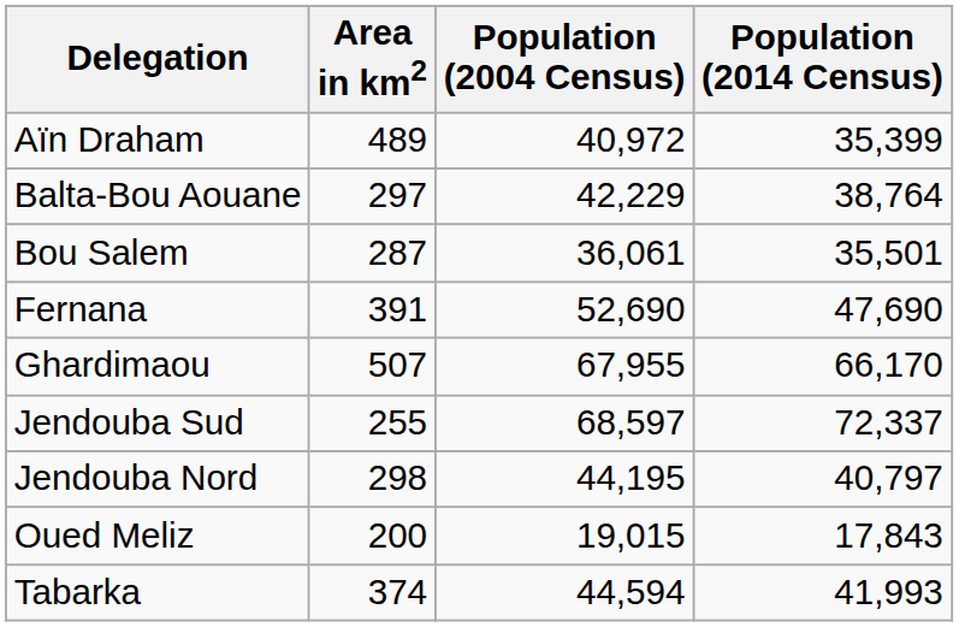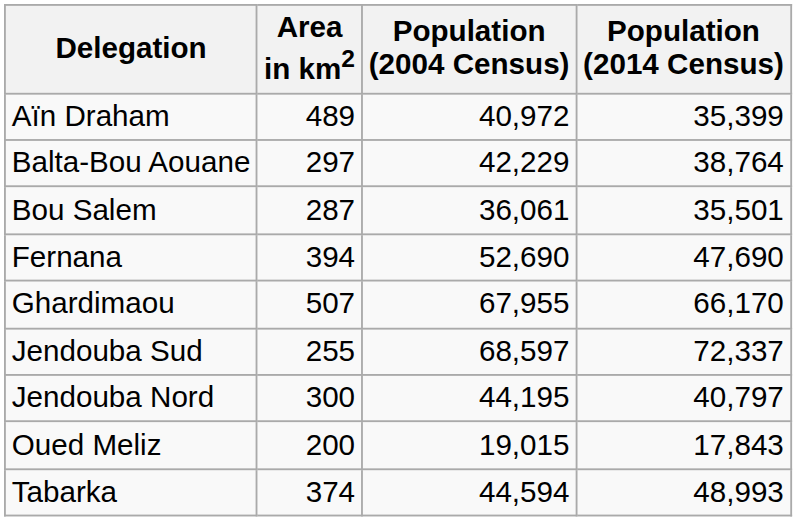 <table class="wikitable">
 <tr>
 <th>Delegation</th>
 <th>Area <br>in km<sup>2</sup></th>
 <th>Population <br>(2004 Census)</th>
 <th>Population <br>(2014 Census)</th>
 </tr>
 <tr>
 <td>Aïn Draham</td>
 <td align="right">489</td>
 <td align="right">40,972</td>
 <td align="right">35,399</td>
 </tr>
 <tr>
 <td>Balta-Bou Aouane</td>
 <td align="right">297</td>
 <td align="right">42,229</td>
 <td align="right">38,764</td>
 </tr>
 <tr>
 <td>Bou Salem</td>
 <td align="right">287</td>
 <td align="right">36,061</td>
 <td align="right">35,501</td>
 </tr>
 <tr>
 <td>Fernana</td>
-<td align="right">391</td>
+<td align="right">394</td>
 <td align="right">52,690</td>
 <td align="right">47,690</td>
 </tr>
 <tr>
 <td>Ghardimaou</td>
 <td align="right">507</td>
 <td align="right">67,955</td>
 <td align="right">66,170</td>
 </tr>
 <tr>
 <td>Jendouba Sud</td>
 <td align="right">255</td>
 <td align="right">68,597</td>
 <td align="right">72,337</td>
 </tr>
 <tr>
 <td>Jendouba Nord</td>
-<td align="right">298</td>
+<td align="right">300</td>
 <td align="right">44,195</td>
 <td align="right">40,797</td>
 </tr>
 <tr>
 <td>Oued Meliz</td>
 <td align="right">200</td>
 <td align="right">19,015</td>
 <td align="right">17,843</td>
 </tr>
 <tr>
 <td>Tabarka</td>
 <td align="right">374</td>
 <td align="right">44,594</td>
-<td align="right">41,993</td>
+<td align="right">48,993</td>
 </tr>
 </table>
